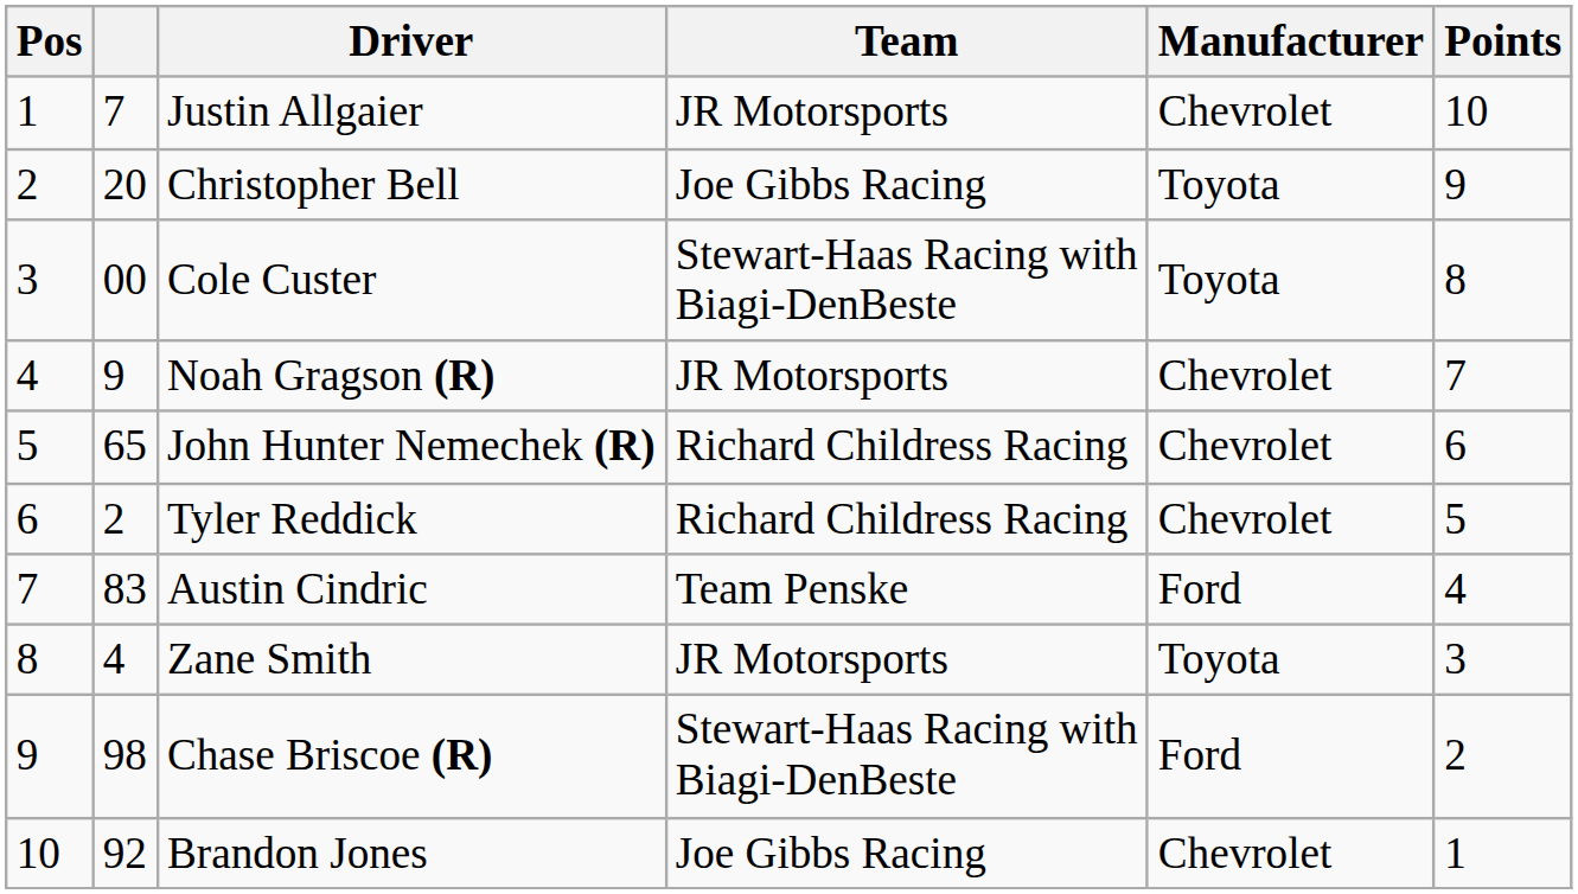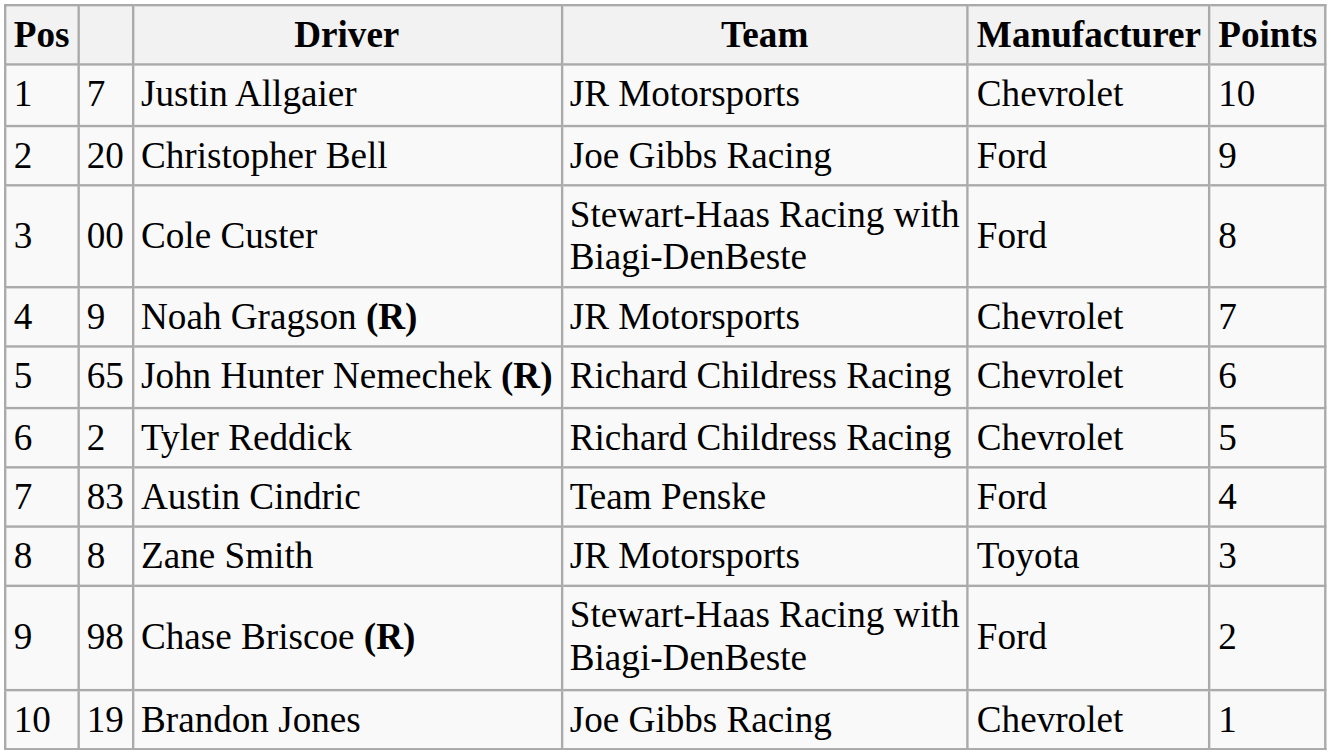 <table class="wikitable" style="font-size:98%">
 <tr>
 <th>Pos</th>
 <th></th>
 <th>Driver</th>
 <th>Team</th>
 <th>Manufacturer</th>
 <th>Points</th>
 </tr>
 <tr>
 <td>1</td>
 <td>7</td>
 <td>Justin Allgaier</td>
 <td>JR Motorsports</td>
 <td>Chevrolet</td>
 <td>10</td>
 </tr>
 <tr>
 <td>2</td>
 <td>20</td>
 <td>Christopher Bell</td>
 <td>Joe Gibbs Racing</td>
-<td>Toyota</td>
+<td>Ford</td>
 <td>9</td>
 </tr>
 <tr>
 <td>3</td>
 <td>00</td>
 <td>Cole Custer</td>
 <td>Stewart-Haas Racing with<br>Biagi-DenBeste</td>
-<td>Toyota</td>
+<td>Ford</td>
 <td>8</td>
 </tr>
 <tr>
 <td>4</td>
 <td>9</td>
 <td>Noah Gragson <strong>(R)</strong></td>
 <td>JR Motorsports</td>
 <td>Chevrolet</td>
 <td>7</td>
 </tr>
 <tr>
 <td>5</td>
 <td>65</td>
 <td>John Hunter Nemechek <strong>(R)</strong></td>
 <td>Richard Childress Racing</td>
 <td>Chevrolet</td>
 <td>6</td>
 </tr>
 <tr>
 <td>6</td>
 <td>2</td>
 <td>Tyler Reddick</td>
 <td>Richard Childress Racing</td>
 <td>Chevrolet</td>
 <td>5</td>
 </tr>
 <tr>
 <td>7</td>
 <td>83</td>
 <td>Austin Cindric</td>
 <td>Team Penske</td>
 <td>Ford</td>
 <td>4</td>
 </tr>
 <tr>
 <td>8</td>
-<td>4</td>
+<td>8</td>
 <td>Zane Smith</td>
 <td>JR Motorsports</td>
 <td>Toyota</td>
 <td>3</td>
 </tr>
 <tr>
 <td>9</td>
 <td>98</td>
 <td>Chase Briscoe <strong>(R)</strong></td>
 <td>Stewart-Haas Racing with<br>Biagi-DenBeste</td>
 <td>Ford</td>
 <td>2</td>
 </tr>
 <tr>
 <td>10</td>
-<td>92</td>
+<td>19</td>
 <td>Brandon Jones</td>
 <td>Joe Gibbs Racing</td>
 <td>Chevrolet</td>
 <td>1</td>
 </tr>
 <tr>
 </tr>
 </table>
